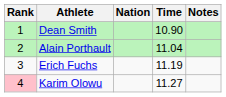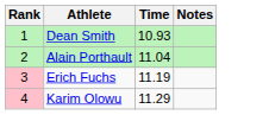 <table class="wikitable sortable" style="text-align:center">
 <tr>
 <th>Rank</th>
 <th>Athlete</th>
-<th>Nation</th>
 <th>Time</th>
 <th>Notes</th>
 </tr>
 <tr bgcolor=bbf3bb>
 <td>1</td>
 <td align=left><a href='#'>Dean Smith</a></td>
-<td align=left></td>
-<td>10.90</td>
+<td>10.93</td>
 <td></td>
 </tr>
 <tr bgcolor=bbf3bb>
 <td>2</td>
 <td align=left><a href='#'>Alain Porthault</a></td>
-<td align=left></td>
 <td>11.04</td>
 <td></td>
 </tr>
 <tr>
-<td>3</td>
+<td style="background: pink;">3</td>
 <td align=left><a href='#'>Erich Fuchs</a></td>
-<td align=left></td>
 <td>11.19</td>
 <td></td>
 </tr>
 <tr>
 <td style="background: pink;">4</td>
 <td align=left><a href='#'>Karim Olowu</a></td>
-<td align=left></td>
-<td>11.27</td>
+<td>11.29</td>
 <td></td>
 </tr>
 </table>
